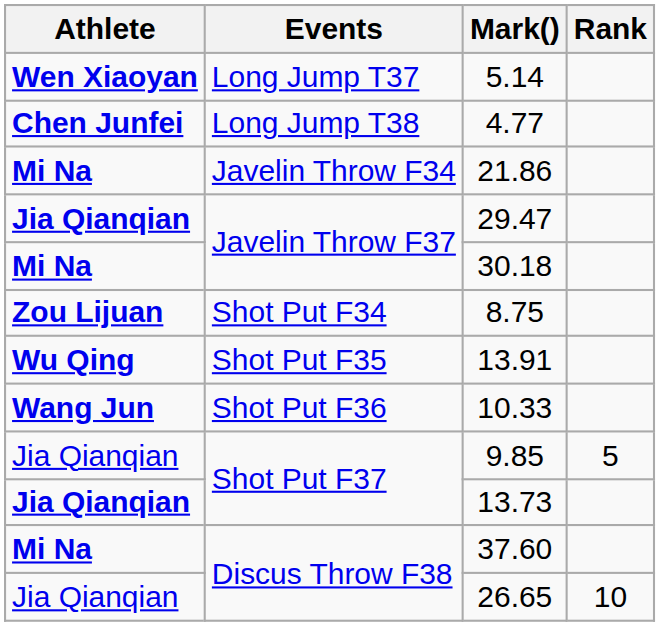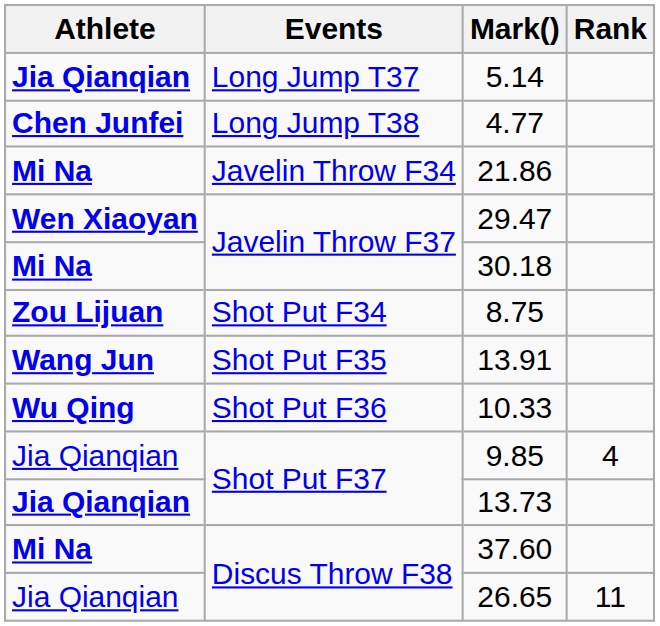 <table class=wikitable style="text-align: center; font-size:90%">
 <tr>
 <th>Athlete</th>
 <th>Events</th>
 <th>Mark()</th>
 <th>Rank</th>
 </tr>
 <tr>
-<td align=left><strong><a href='#'>Wen Xiaoyan</a></strong></td>
+<td align=left><strong><a href='#'>Jia Qianqian</a></strong></td>
 <td align=left><a href='#'>Long Jump T37</a></td>
 <td>5.14 </td>
 <td></td>
 </tr>
 <tr>
 <td align=left><strong><a href='#'>Chen Junfei</a></strong></td>
 <td align=left><a href='#'>Long Jump T38</a></td>
 <td>4.77</td>
 <td></td>
 </tr>
 <tr>
 <td align=left><strong><a href='#'>Mi Na</a></strong></td>
 <td align=left><a href='#'>Javelin Throw F34</a></td>
 <td>21.86 </td>
 <td></td>
 </tr>
 <tr>
-<td align=left><strong><a href='#'>Jia Qianqian</a></strong></td>
+<td align=left><strong><a href='#'>Wen Xiaoyan</a></strong></td>
 <td align=left rowspan=2><a href='#'>Javelin Throw F37</a></td>
 <td>29.47</td>
 <td></td>
 </tr>
 <tr>
 <td align=left><strong><a href='#'>Mi Na</a></strong></td>
 <td>30.18</td>
 <td></td>
 </tr>
 <tr>
 <td align=left><strong><a href='#'>Zou Lijuan</a></strong></td>
 <td align=left><a href='#'>Shot Put F34</a></td>
 <td>8.75 </td>
 <td></td>
 </tr>
 <tr>
-<td align=left><strong><a href='#'>Wu Qing</a></strong></td>
+<td align=left><strong><a href='#'>Wang Jun</a></strong></td>
 <td align=left><a href='#'>Shot Put F35</a></td>
 <td>13.91 </td>
 <td></td>
 </tr>
 <tr>
-<td align=left><strong><a href='#'>Wang Jun</a></strong></td>
+<td align=left><strong><a href='#'>Wu Qing</a></strong></td>
 <td align=left><a href='#'>Shot Put F36</a></td>
 <td>10.33</td>
 <td></td>
 </tr>
 <tr>
 <td align=left><a href='#'>Jia Qianqian</a></td>
 <td align=left rowspan=2><a href='#'>Shot Put F37</a></td>
 <td>9.85</td>
-<td>5</td>
+<td>4</td>
 </tr>
 <tr>
 <td align=left><strong><a href='#'>Jia Qianqian</a></strong></td>
 <td>13.73</td>
 <td></td>
 </tr>
 <tr>
 <td align=left><strong><a href='#'>Mi Na</a></strong></td>
 <td align=left rowspan=2><a href='#'>Discus Throw F38</a></td>
 <td>37.60 </td>
 <td></td>
 </tr>
 <tr>
 <td align=left><a href='#'>Jia Qianqian</a></td>
 <td>26.65</td>
-<td>10</td>
+<td>11</td>
 </tr>
 </table>
